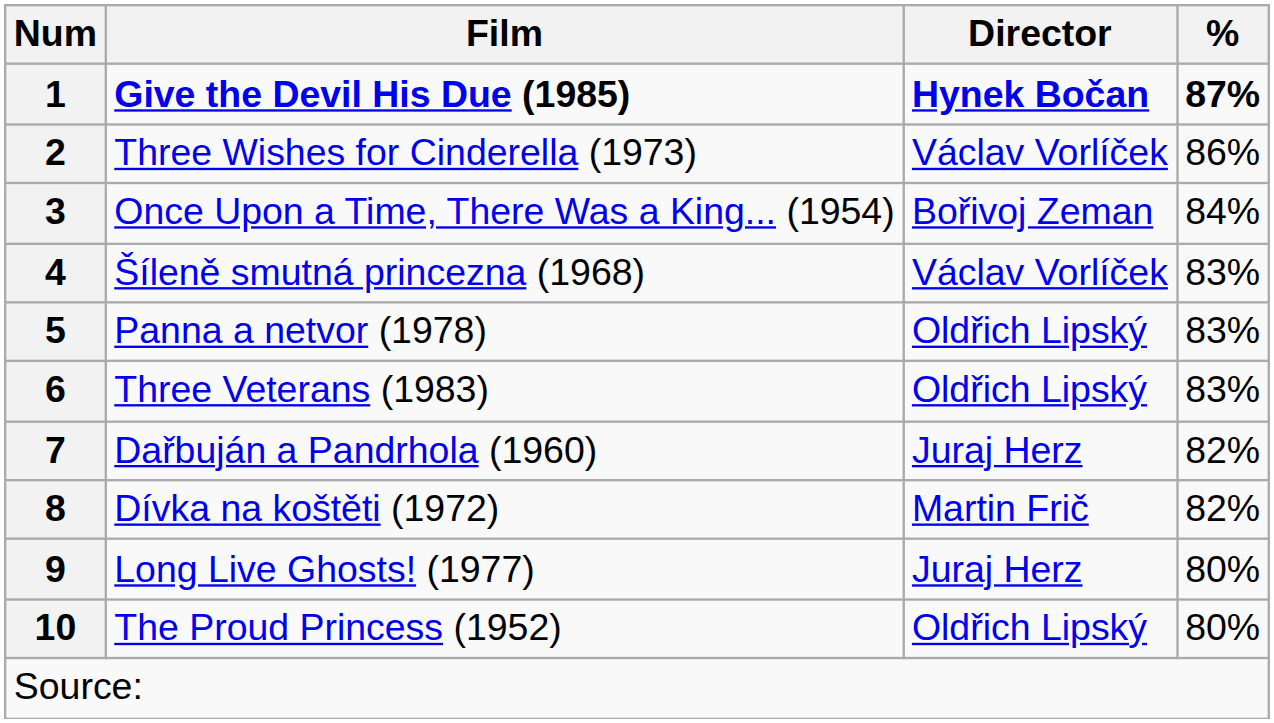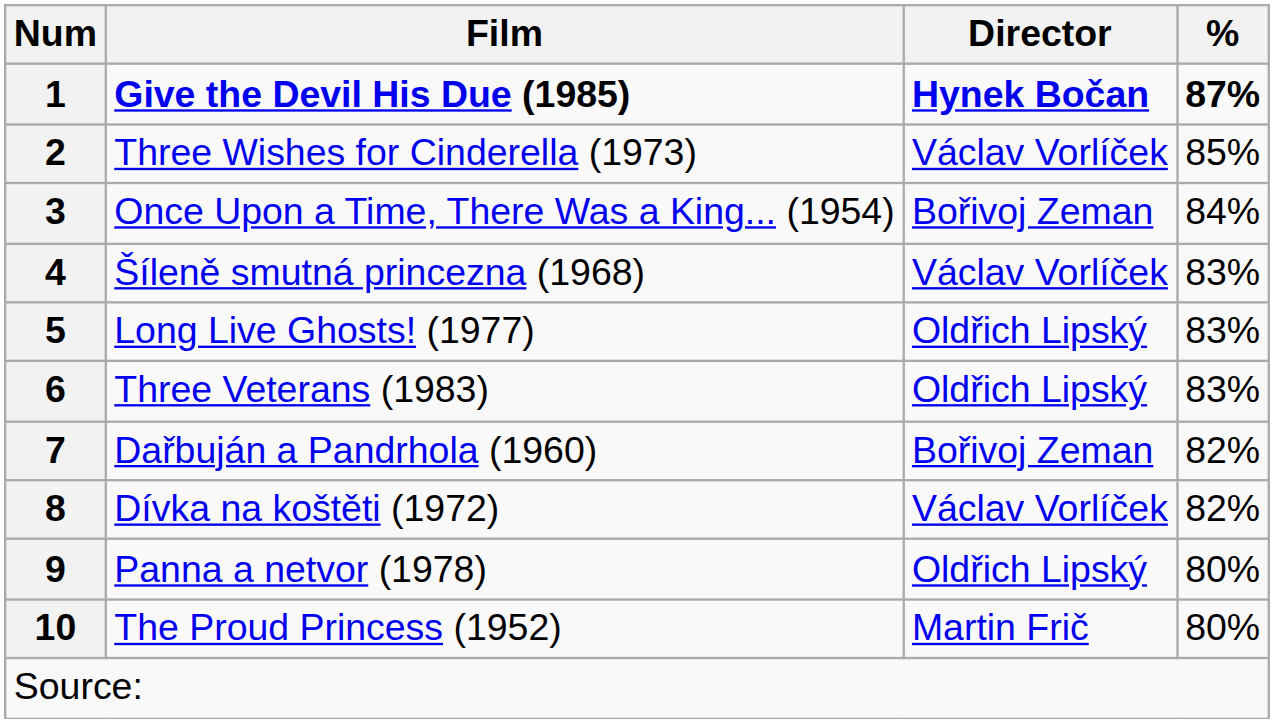 <table class="wikitable">
 <tr>
 <th>Num</th>
 <th>Film</th>
 <th>Director</th>
 <th>%</th>
 </tr>
 <tr>
 <th><strong>1</strong></th>
 <td><strong><a href='#'>Give the Devil His Due</a> (1985)</strong></td>
 <td><strong><a href='#'>Hynek Bočan</a></strong></td>
 <td><strong>87%</strong></td>
 </tr>
 <tr>
 <th>2</th>
 <td><a href='#'>Three Wishes for Cinderella</a> (1973)</td>
 <td><a href='#'>Václav Vorlíček</a></td>
-<td>86%</td>
+<td>85%</td>
 </tr>
 <tr>
 <th>3</th>
 <td><a href='#'>Once Upon a Time, There Was a King...</a> (1954)</td>
 <td><a href='#'>Bořivoj Zeman</a></td>
 <td>84%</td>
 </tr>
 <tr>
 <th>4</th>
 <td><a href='#'>Šíleně smutná princezna</a> (1968)</td>
 <td><a href='#'>Václav Vorlíček</a></td>
 <td>83%</td>
 </tr>
 <tr>
 <th>5</th>
-<td><a href='#'>Panna a netvor</a> (1978)</td>
+<td><a href='#'>Long Live Ghosts!</a> (1977)</td>
 <td><a href='#'>Oldřich Lipský</a></td>
 <td>83%</td>
 </tr>
 <tr>
 <th>6</th>
 <td><a href='#'>Three Veterans</a> (1983)</td>
 <td><a href='#'>Oldřich Lipský</a></td>
 <td>83%</td>
 </tr>
 <tr>
 <th>7</th>
 <td><a href='#'>Dařbuján a Pandrhola</a> (1960)</td>
-<td><a href='#'>Juraj Herz</a></td>
+<td><a href='#'>Bořivoj Zeman</a></td>
 <td>82%</td>
 </tr>
 <tr>
 <th>8</th>
 <td><a href='#'>Dívka na koštěti</a> (1972)</td>
-<td><a href='#'>Martin Frič</a></td>
+<td><a href='#'>Václav Vorlíček</a></td>
 <td>82%</td>
 </tr>
 <tr>
 <th>9</th>
-<td><a href='#'>Long Live Ghosts!</a> (1977)</td>
-<td><a href='#'>Juraj Herz</a></td>
+<td><a href='#'>Panna a netvor</a> (1978)</td>
+<td><a href='#'>Oldřich Lipský</a></td>
 <td>80%</td>
 </tr>
 <tr>
 <th>10</th>
 <td><a href='#'>The Proud Princess</a> (1952)</td>
-<td><a href='#'>Oldřich Lipský</a></td>
+<td><a href='#'>Martin Frič</a></td>
 <td>80%</td>
 </tr>
 <tr>
 <td colspan="4">Source:</td>
 </tr>
 </table>
